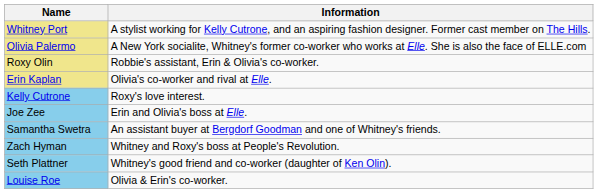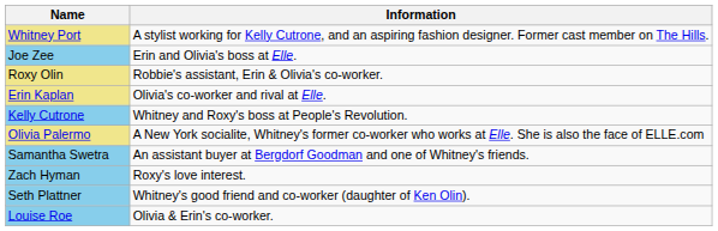 <table class="wikitable">
 <tr style="background:silver">
 <th>Name</th>
 <th>Information</th>
 </tr>
 <tr>
 <td bgcolor="khaki" width="150" valign="top"><a href='#'>Whitney Port</a></td>
 <td>A stylist working for <a href='#'>Kelly Cutrone</a>, and an aspiring fashion designer. Former cast member on <a href='#'>The Hills</a>.</td>
 </tr>
 <tr>
-<td bgcolor="khaki" width="150" valign="top"><a href='#'>Olivia Palermo</a></td>
-<td>A New York socialite, Whitney's former co-worker who works at <em><a href='#'>Elle</a></em>. She is also the face of ELLE.com</td>
+<td bgcolor="skyblue" width="150" valign="top">Joe Zee</td>
+<td>Erin and Olivia's boss at <em><a href='#'>Elle</a></em>.</td>
 </tr>
 <tr>
 <td bgcolor="khaki" width="150" valign="top">Roxy Olin</td>
 <td>Robbie's assistant, Erin & Olivia's co-worker.</td>
 </tr>
 <tr>
 <td bgcolor="khaki" width="150" valign="top"><a href='#'>Erin Kaplan</a></td>
 <td>Olivia's co-worker and rival at <em><a href='#'>Elle</a></em>.</td>
 </tr>
 <tr>
 <td bgcolor="skyblue" width="150" valign="top"><a href='#'>Kelly Cutrone</a></td>
-<td>Roxy's love interest.</td>
+<td>Whitney and Roxy's boss at People's Revolution.</td>
 </tr>
 <tr>
-<td bgcolor="skyblue" width="150" valign="top">Joe Zee</td>
-<td>Erin and Olivia's boss at <em><a href='#'>Elle</a></em>.</td>
+<td bgcolor="khaki" width="150" valign="top"><a href='#'>Olivia Palermo</a></td>
+<td>A New York socialite, Whitney's former co-worker who works at <em><a href='#'>Elle</a></em>. She is also the face of ELLE.com</td>
 </tr>
 <tr>
 <td bgcolor="skyblue" width="150" valign="top">Samantha Swetra</td>
 <td>An assistant buyer at <a href='#'>Bergdorf Goodman</a> and one of Whitney's friends.</td>
 </tr>
 <tr>
 <td bgcolor="skyblue" width="150" valign="top">Zach Hyman</td>
-<td>Whitney and Roxy's boss at People's Revolution.</td>
+<td>Roxy's love interest.</td>
 </tr>
 <tr>
 <td bgcolor="skyblue" width="150" valign="top">Seth Plattner</td>
 <td>Whitney's good friend and co-worker (daughter of <a href='#'>Ken Olin</a>).</td>
 </tr>
 <tr>
 <td bgcolor="skyblue" width="150" valign="top"><a href='#'>Louise Roe</a></td>
 <td>Olivia & Erin's co-worker.</td>
 </tr>
 </table>
